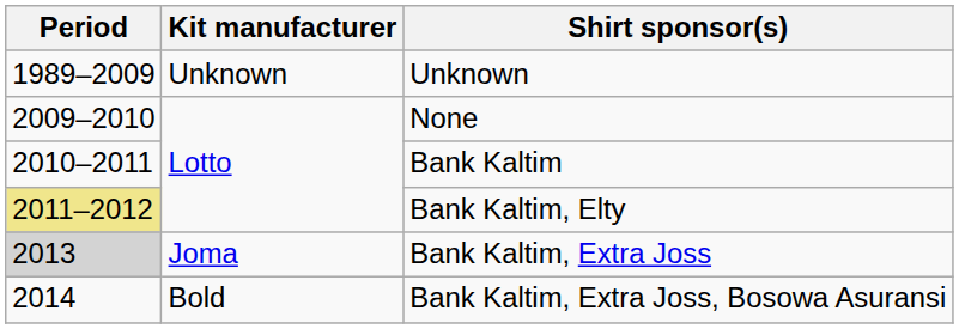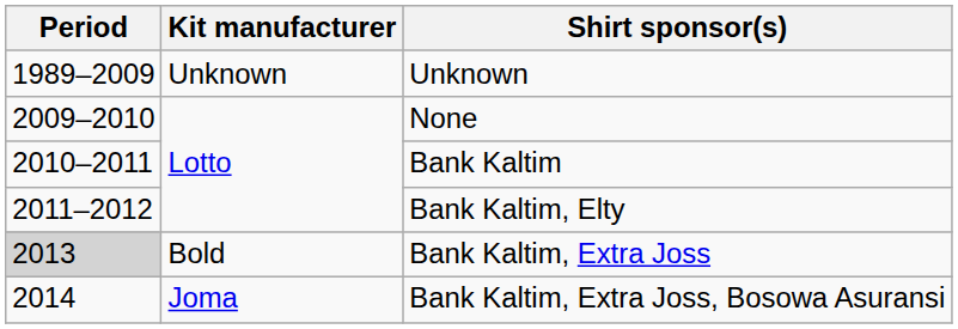 <table class="wikitable">
 <tr>
 <th>Period</th>
 <th>Kit manufacturer</th>
 <th>Shirt sponsor(s)</th>
 </tr>
 <tr>
 <td class="nowrap">1989–2009</td>
 <td class="nowrap">Unknown</td>
 <td>Unknown</td>
 </tr>
 <tr>
 <td class="nowrap">2009–2010</td>
 <td rowspan=3 class="nowrap"><a href='#'>Lotto</a></td>
 <td>None</td>
 </tr>
 <tr>
 <td class="nowrap">2010–2011</td>
 <td>Bank Kaltim</td>
 </tr>
 <tr>
-<td class="nowrap" style="background: khaki;">2011–2012</td>
+<td class="nowrap">2011–2012</td>
 <td>Bank Kaltim, Elty</td>
 </tr>
 <tr>
 <td class="nowrap" style="background: lightgrey;">2013</td>
-<td class="nowrap"><a href='#'>Joma</a></td>
+<td class="nowrap">Bold</td>
 <td>Bank Kaltim, <a href='#'>Extra Joss</a></td>
 </tr>
 <tr>
 <td class="nowrap">2014</td>
-<td class="nowrap">Bold</td>
+<td class="nowrap"><a href='#'>Joma</a></td>
 <td>Bank Kaltim, Extra Joss, Bosowa Asuransi</td>
 </tr>
 </table>
